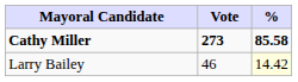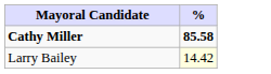 <table class="wikitable">
 <tr>
 <th style="background:#ddf; width:200px;">Mayoral Candidate</th>
-<th style="background:#ddf; width:50px;">Vote</th>
 <th style="background:#ddf; width:30px;">%</th>
 </tr>
 <tr>
 <td><strong>Cathy Miller</strong></td>
-<td><strong>273</strong></td>
 <td><strong>85.58</strong></td>
 </tr>
 <tr>
 <td>Larry Bailey</td>
-<td>46</td>
 <td style="background: lightyellow;">14.42</td>
 </tr>
 </table>
